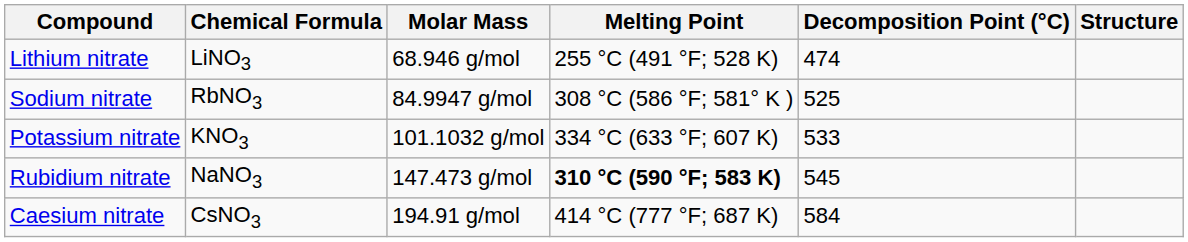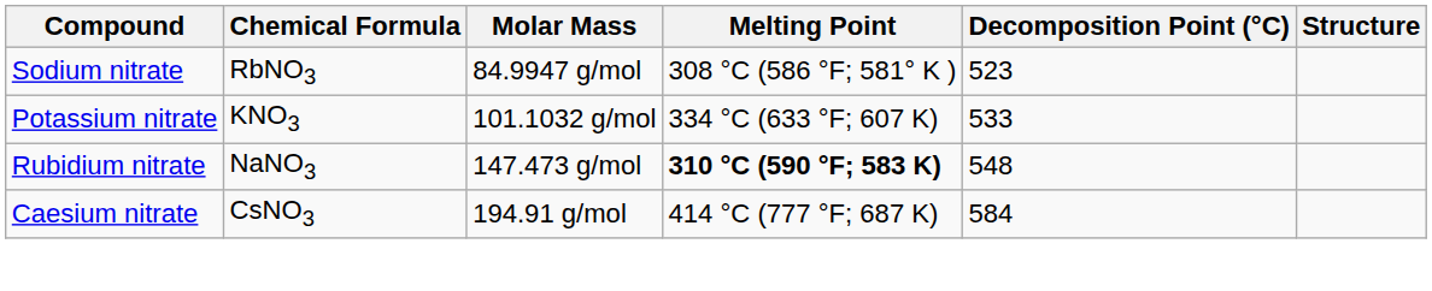 <table class="wikitable">
 <tr>
 <th>Compound</th>
 <th>Chemical Formula</th>
 <th>Molar Mass</th>
 <th>Melting Point</th>
 <th>Decomposition Point (°C)</th>
 <th>Structure</th>
 </tr>
 <tr>
-<td><a href='#'>Lithium nitrate</a></td>
-<td>LiNO<sub>3</sub></td>
-<td>68.946 g/mol</td>
-<td>255 °C (491 °F; 528 K)</td>
-<td>474</td>
-<td></td>
-</tr>
-<tr>
 <td><a href='#'>Sodium nitrate</a></td>
 <td>RbNO<sub>3</sub></td>
 <td>84.9947 g/mol</td>
 <td>308 °C (586 °F; 581° K )</td>
-<td>525</td>
+<td>523</td>
 <td></td>
 </tr>
 <tr>
 <td><a href='#'>Potassium nitrate</a></td>
 <td>KNO<sub>3</sub></td>
 <td>101.1032 g/mol</td>
 <td>334 °C (633 °F; 607 K)</td>
 <td>533</td>
 <td></td>
 </tr>
 <tr>
 <td><a href='#'>Rubidium nitrate</a></td>
 <td>NaNO<sub>3</sub></td>
 <td>147.473 g/mol</td>
 <td><strong>310 °C (590 °F; 583 K)</strong></td>
-<td>545</td>
+<td>548</td>
 <td></td>
 </tr>
 <tr>
 <td><a href='#'>Caesium nitrate</a></td>
 <td>CsNO<sub>3</sub></td>
 <td>194.91 g/mol</td>
 <td>414 °C (777 °F; 687 K)</td>
 <td>584</td>
 <td></td>
 </tr>
 </table>
